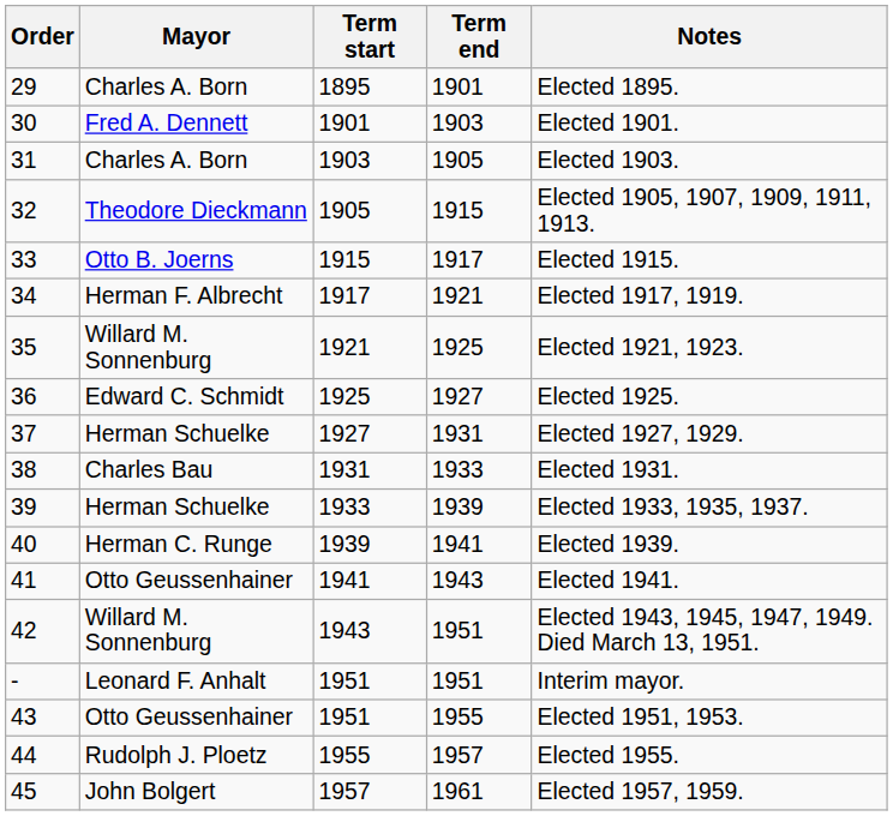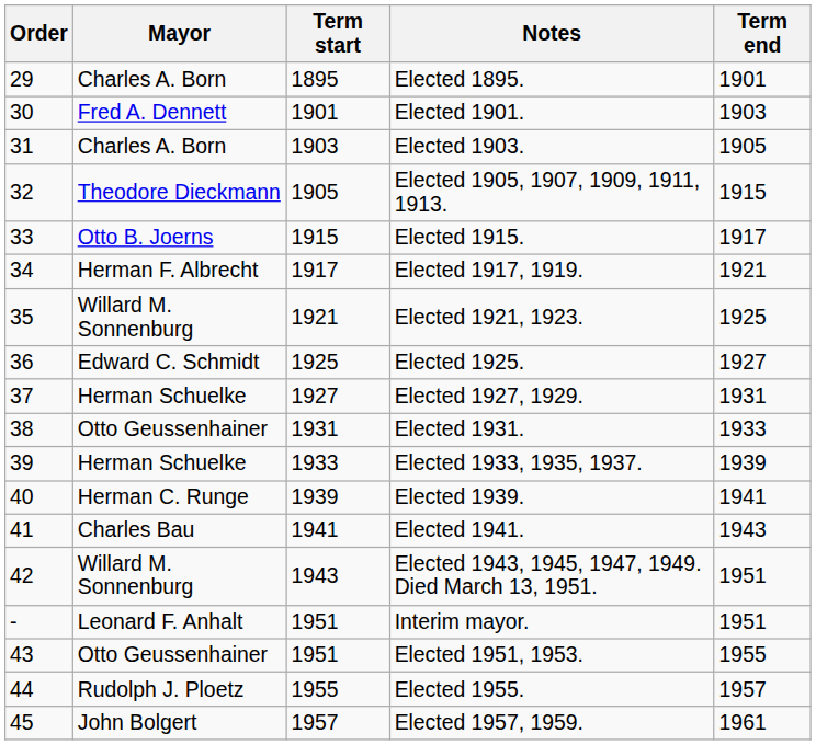 <table class="wikitable">
 <tr>
 <th>Order</th>
 <th>Mayor</th>
 <th>Term start</th>
+<th>Notes</th>
 <th>Term end</th>
-<th>Notes</th>
 </tr>
 <tr>
 <td>29</td>
 <td>Charles A. Born</td>
 <td>1895</td>
+<td>Elected 1895.</td>
 <td>1901</td>
-<td>Elected 1895.</td>
 </tr>
 <tr>
 <td>30</td>
 <td><a href='#'>Fred A. Dennett</a></td>
 <td>1901</td>
+<td>Elected 1901.</td>
 <td>1903</td>
-<td>Elected 1901.</td>
 </tr>
 <tr>
 <td>31</td>
 <td>Charles A. Born</td>
 <td>1903</td>
+<td>Elected 1903.</td>
 <td>1905</td>
-<td>Elected 1903.</td>
 </tr>
 <tr>
 <td>32</td>
 <td><a href='#'>Theodore Dieckmann</a></td>
 <td>1905</td>
+<td>Elected 1905, 1907, 1909, 1911, 1913.</td>
 <td>1915</td>
-<td>Elected 1905, 1907, 1909, 1911, 1913.</td>
 </tr>
 <tr>
 <td>33</td>
 <td><a href='#'>Otto B. Joerns</a></td>
 <td>1915</td>
+<td>Elected 1915.</td>
 <td>1917</td>
-<td>Elected 1915.</td>
 </tr>
 <tr>
 <td>34</td>
 <td>Herman F. Albrecht</td>
 <td>1917</td>
+<td>Elected 1917, 1919.</td>
 <td>1921</td>
-<td>Elected 1917, 1919.</td>
 </tr>
 <tr>
 <td>35</td>
 <td>Willard M. Sonnenburg</td>
 <td>1921</td>
+<td>Elected 1921, 1923.</td>
 <td>1925</td>
-<td>Elected 1921, 1923.</td>
 </tr>
 <tr>
 <td>36</td>
 <td>Edward C. Schmidt</td>
 <td>1925</td>
+<td>Elected 1925.</td>
 <td>1927</td>
-<td>Elected 1925.</td>
 </tr>
 <tr>
 <td>37</td>
 <td>Herman Schuelke</td>
 <td>1927</td>
+<td>Elected 1927, 1929.</td>
 <td>1931</td>
-<td>Elected 1927, 1929.</td>
 </tr>
 <tr>
 <td>38</td>
-<td>Charles Bau</td>
+<td>Otto Geussenhainer</td>
 <td>1931</td>
+<td>Elected 1931.</td>
 <td>1933</td>
-<td>Elected 1931.</td>
 </tr>
 <tr>
 <td>39</td>
 <td>Herman Schuelke</td>
 <td>1933</td>
+<td>Elected 1933, 1935, 1937.</td>
 <td>1939</td>
-<td>Elected 1933, 1935, 1937.</td>
 </tr>
 <tr>
 <td>40</td>
 <td>Herman C. Runge</td>
 <td>1939</td>
+<td>Elected 1939.</td>
 <td>1941</td>
-<td>Elected 1939.</td>
 </tr>
 <tr>
 <td>41</td>
-<td>Otto Geussenhainer</td>
+<td>Charles Bau</td>
 <td>1941</td>
+<td>Elected 1941.</td>
 <td>1943</td>
-<td>Elected 1941.</td>
 </tr>
 <tr>
 <td>42</td>
 <td>Willard M. Sonnenburg</td>
 <td>1943</td>
+<td>Elected 1943, 1945, 1947, 1949.<br>Died March 13, 1951.</td>
 <td>1951</td>
-<td>Elected 1943, 1945, 1947, 1949.<br>Died March 13, 1951.</td>
 </tr>
 <tr>
 <td>-</td>
 <td>Leonard F. Anhalt</td>
 <td>1951</td>
+<td>Interim mayor.</td>
 <td>1951</td>
-<td>Interim mayor.</td>
 </tr>
 <tr>
 <td>43</td>
 <td>Otto Geussenhainer</td>
 <td>1951</td>
+<td>Elected 1951, 1953.</td>
 <td>1955</td>
-<td>Elected 1951, 1953.</td>
 </tr>
 <tr>
 <td>44</td>
 <td>Rudolph J. Ploetz</td>
 <td>1955</td>
+<td>Elected 1955.</td>
 <td>1957</td>
-<td>Elected 1955.</td>
 </tr>
 <tr>
 <td>45</td>
 <td>John Bolgert</td>
 <td>1957</td>
+<td>Elected 1957, 1959.</td>
 <td>1961</td>
-<td>Elected 1957, 1959.</td>
 </tr>
 </table>
